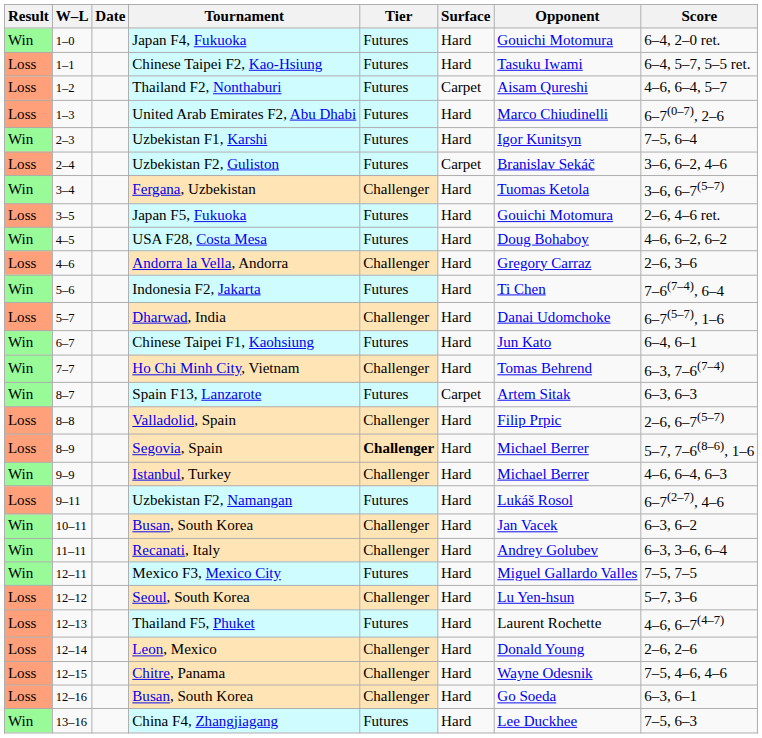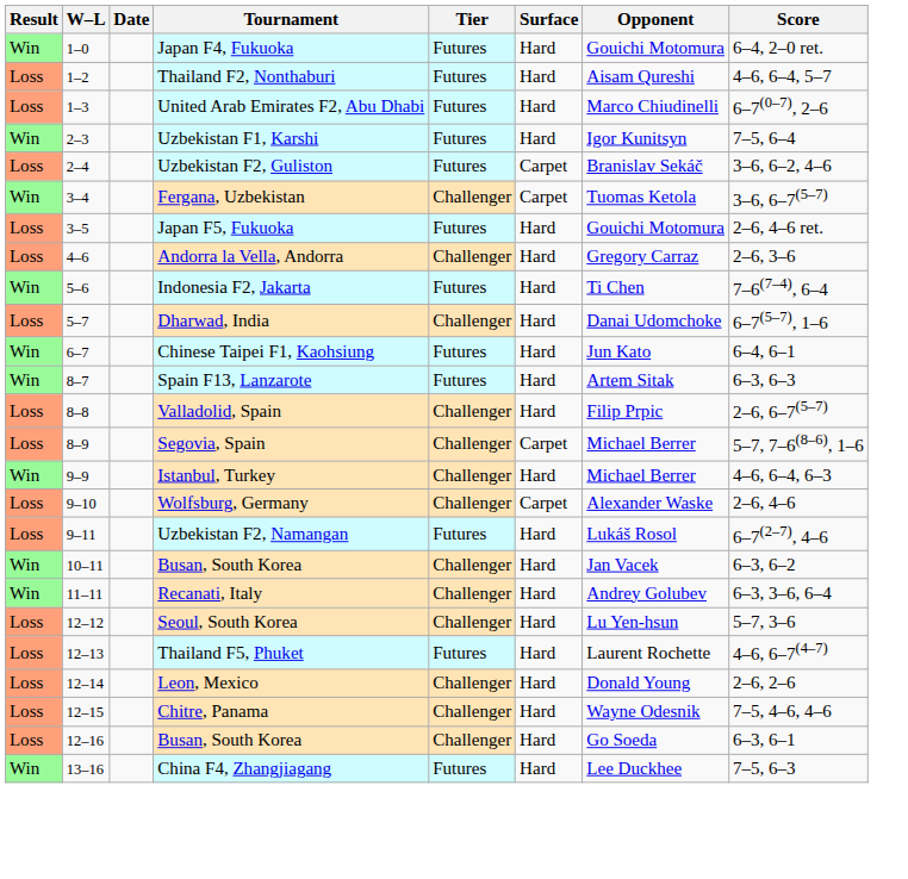 <table class="sortable wikitable">
 <tr>
 <th>Result</th>
 <th class="unsortable">W–L</th>
 <th>Date</th>
 <th>Tournament</th>
 <th>Tier</th>
 <th>Surface</th>
 <th>Opponent</th>
 <th class="unsortable">Score</th>
 </tr>
 <tr>
 <td bgcolor=98FB98>Win</td>
 <td><small>1–0</small></td>
 <td></td>
 <td style="background:#cffcff;">Japan F4, <a href='#'>Fukuoka</a></td>
 <td style="background:#cffcff;">Futures</td>
 <td>Hard</td>
 <td> <a href='#'>Gouichi Motomura</a></td>
 <td>6–4, 2–0 ret.</td>
 </tr>
 <tr>
 <td bgcolor=FFA07A>Loss</td>
-<td><small>1–1</small></td>
-<td></td>
-<td style="background:#cffcff;">Chinese Taipei F2, <a href='#'>Kao-Hsiung</a></td>
-<td style="background:#cffcff;">Futures</td>
-<td>Hard</td>
-<td> <a href='#'>Tasuku Iwami</a></td>
-<td>6–4, 5–7, 5–5 ret.</td>
-</tr>
-<tr>
-<td bgcolor=FFA07A>Loss</td>
 <td><small>1–2</small></td>
 <td></td>
 <td style="background:#cffcff;">Thailand F2, <a href='#'>Nonthaburi</a></td>
 <td style="background:#cffcff;">Futures</td>
-<td>Carpet</td>
+<td>Hard</td>
 <td> <a href='#'>Aisam Qureshi</a></td>
 <td>4–6, 6–4, 5–7</td>
 </tr>
 <tr>
 <td bgcolor=FFA07A>Loss</td>
 <td><small>1–3</small></td>
 <td></td>
 <td style="background:#cffcff;">United Arab Emirates F2, <a href='#'>Abu Dhabi</a></td>
 <td style="background:#cffcff;">Futures</td>
 <td>Hard</td>
 <td> <a href='#'>Marco Chiudinelli</a></td>
 <td>6–7<sup>(0–7)</sup>, 2–6</td>
 </tr>
 <tr>
 <td bgcolor=98FB98>Win</td>
 <td><small>2–3</small></td>
 <td></td>
 <td style="background:#cffcff;">Uzbekistan F1, <a href='#'>Karshi</a></td>
 <td style="background:#cffcff;">Futures</td>
 <td>Hard</td>
 <td> <a href='#'>Igor Kunitsyn</a></td>
 <td>7–5, 6–4</td>
 </tr>
 <tr>
 <td bgcolor=FFA07A>Loss</td>
 <td><small>2–4</small></td>
 <td></td>
 <td style="background:#cffcff;">Uzbekistan F2, <a href='#'>Guliston</a></td>
 <td style="background:#cffcff;">Futures</td>
 <td>Carpet</td>
 <td> <a href='#'>Branislav Sekáč</a></td>
 <td>3–6, 6–2, 4–6</td>
 </tr>
 <tr>
 <td bgcolor=98FB98>Win</td>
 <td><small>3–4</small></td>
 <td></td>
 <td style="background:moccasin;"><a href='#'>Fergana</a>, Uzbekistan</td>
 <td style="background:moccasin;">Challenger</td>
-<td>Hard</td>
+<td>Carpet</td>
 <td> <a href='#'>Tuomas Ketola</a></td>
 <td>3–6, 6–7<sup>(5–7)</sup></td>
 </tr>
 <tr>
 <td bgcolor=FFA07A>Loss</td>
 <td><small>3–5</small></td>
 <td></td>
 <td style="background:#cffcff;">Japan F5, <a href='#'>Fukuoka</a></td>
 <td style="background:#cffcff;">Futures</td>
 <td>Hard</td>
 <td> <a href='#'>Gouichi Motomura</a></td>
 <td>2–6, 4–6 ret.</td>
-</tr>
-<tr>
-<td bgcolor=98FB98>Win</td>
-<td><small>4–5</small></td>
-<td></td>
-<td style="background:#cffcff;">USA F28, <a href='#'>Costa Mesa</a></td>
-<td style="background:#cffcff;">Futures</td>
-<td>Hard</td>
-<td> <a href='#'>Doug Bohaboy</a></td>
-<td>4–6, 6–2, 6–2</td>
 </tr>
 <tr>
 <td bgcolor=FFA07A>Loss</td>
 <td><small>4–6</small></td>
 <td></td>
 <td style="background:moccasin;"><a href='#'>Andorra la Vella</a>, Andorra</td>
 <td style="background:moccasin;">Challenger</td>
 <td>Hard</td>
 <td> <a href='#'>Gregory Carraz</a></td>
 <td>2–6, 3–6</td>
 </tr>
 <tr>
 <td bgcolor=98FB98>Win</td>
 <td><small>5–6</small></td>
 <td></td>
 <td style="background:#cffcff;">Indonesia F2, <a href='#'>Jakarta</a></td>
 <td style="background:#cffcff;">Futures</td>
 <td>Hard</td>
 <td> <a href='#'>Ti Chen</a></td>
 <td>7–6<sup>(7–4)</sup>, 6–4</td>
 </tr>
 <tr>
 <td bgcolor=FFA07A>Loss</td>
 <td><small>5–7</small></td>
 <td></td>
 <td style="background:moccasin;"><a href='#'>Dharwad</a>, India</td>
 <td style="background:moccasin;">Challenger</td>
 <td>Hard</td>
 <td> <a href='#'>Danai Udomchoke</a></td>
 <td>6–7<sup>(5–7)</sup>, 1–6</td>
 </tr>
 <tr>
 <td bgcolor=98FB98>Win</td>
 <td><small>6–7</small></td>
 <td></td>
 <td style="background:#cffcff;">Chinese Taipei F1, <a href='#'>Kaohsiung</a></td>
 <td style="background:#cffcff;">Futures</td>
 <td>Hard</td>
 <td> <a href='#'>Jun Kato</a></td>
 <td>6–4, 6–1</td>
 </tr>
 <tr>
 <td bgcolor=98FB98>Win</td>
-<td><small>7–7</small></td>
-<td></td>
-<td style="background:moccasin;"><a href='#'>Ho Chi Minh City</a>, Vietnam</td>
-<td style="background:moccasin;">Challenger</td>
-<td>Hard</td>
-<td> <a href='#'>Tomas Behrend</a></td>
-<td>6–3, 7–6<sup>(7–4)</sup></td>
-</tr>
-<tr>
-<td bgcolor=98FB98>Win</td>
 <td><small>8–7</small></td>
 <td></td>
 <td style="background:#cffcff;">Spain F13, <a href='#'>Lanzarote</a></td>
 <td style="background:#cffcff;">Futures</td>
-<td>Carpet</td>
+<td>Hard</td>
 <td> <a href='#'>Artem Sitak</a></td>
 <td>6–3, 6–3</td>
 </tr>
 <tr>
 <td bgcolor=FFA07A>Loss</td>
 <td><small>8–8</small></td>
 <td></td>
 <td style="background:moccasin;"><a href='#'>Valladolid</a>, Spain</td>
 <td style="background:moccasin;">Challenger</td>
 <td>Hard</td>
 <td> <a href='#'>Filip Prpic</a></td>
 <td>2–6, 6–7<sup>(5–7)</sup></td>
 </tr>
 <tr>
 <td bgcolor=FFA07A>Loss</td>
 <td><small>8–9</small></td>
 <td></td>
 <td style="background:moccasin;"><a href='#'>Segovia</a>, Spain</td>
-<td style="background:moccasin;"><strong>Challenger</strong></td>
-<td>Hard</td>
+<td style="background:moccasin;">Challenger</td>
+<td>Carpet</td>
 <td> <a href='#'>Michael Berrer</a></td>
 <td>5–7, 7–6<sup>(8–6)</sup>, 1–6</td>
 </tr>
 <tr>
 <td bgcolor=98FB98>Win</td>
 <td><small>9–9</small></td>
 <td></td>
 <td style="background:moccasin;"><a href='#'>Istanbul</a>, Turkey</td>
 <td style="background:moccasin;">Challenger</td>
 <td>Hard</td>
 <td> <a href='#'>Michael Berrer</a></td>
 <td>4–6, 6–4, 6–3</td>
+</tr>
+<tr>
+<td bgcolor=FFA07A>Loss</td>
+<td><small>9–10</small></td>
+<td></td>
+<td style="background:moccasin;"><a href='#'>Wolfsburg</a>, Germany</td>
+<td style="background:moccasin;">Challenger</td>
+<td>Carpet</td>
+<td> <a href='#'>Alexander Waske</a></td>
+<td>2–6, 4–6</td>
 </tr>
 <tr>
 <td bgcolor=FFA07A>Loss</td>
 <td><small>9–11</small></td>
 <td></td>
 <td style="background:#cffcff;">Uzbekistan F2, <a href='#'>Namangan</a></td>
 <td style="background:#cffcff;">Futures</td>
 <td>Hard</td>
 <td> <a href='#'>Lukáš Rosol</a></td>
 <td>6–7<sup>(2–7)</sup>, 4–6</td>
 </tr>
 <tr>
 <td bgcolor=98FB98>Win</td>
 <td><small>10–11</small></td>
 <td></td>
 <td style="background:moccasin;"><a href='#'>Busan</a>, South Korea</td>
 <td style="background:moccasin;">Challenger</td>
 <td>Hard</td>
 <td> <a href='#'>Jan Vacek</a></td>
 <td>6–3, 6–2</td>
 </tr>
 <tr>
 <td bgcolor=98FB98>Win</td>
 <td><small>11–11</small></td>
 <td></td>
 <td style="background:moccasin;"><a href='#'>Recanati</a>, Italy</td>
 <td style="background:moccasin;">Challenger</td>
 <td>Hard</td>
 <td> <a href='#'>Andrey Golubev</a></td>
 <td>6–3, 3–6, 6–4</td>
-</tr>
-<tr>
-<td bgcolor=98FB98>Win</td>
-<td><small>12–11</small></td>
-<td></td>
-<td style="background:#cffcff;">Mexico F3, <a href='#'>Mexico City</a></td>
-<td style="background:#cffcff;">Futures</td>
-<td>Hard</td>
-<td> <a href='#'>Miguel Gallardo Valles</a></td>
-<td>7–5, 7–5</td>
 </tr>
 <tr>
 <td bgcolor=FFA07A>Loss</td>
 <td><small>12–12</small></td>
 <td></td>
 <td style="background:moccasin;"><a href='#'>Seoul</a>, South Korea</td>
 <td style="background:moccasin;">Challenger</td>
 <td>Hard</td>
 <td> <a href='#'>Lu Yen-hsun</a></td>
 <td>5–7, 3–6</td>
 </tr>
 <tr>
 <td bgcolor=FFA07A>Loss</td>
 <td><small>12–13</small></td>
 <td></td>
 <td style="background:#cffcff;">Thailand F5, <a href='#'>Phuket</a></td>
 <td style="background:#cffcff;">Futures</td>
 <td>Hard</td>
 <td> Laurent Rochette</td>
 <td>4–6, 6–7<sup>(4–7)</sup></td>
 </tr>
 <tr>
 <td bgcolor=FFA07A>Loss</td>
 <td><small>12–14</small></td>
 <td></td>
 <td style="background:moccasin;"><a href='#'>Leon</a>, Mexico</td>
 <td style="background:moccasin;">Challenger</td>
 <td>Hard</td>
 <td> <a href='#'>Donald Young</a></td>
 <td>2–6, 2–6</td>
 </tr>
 <tr>
 <td bgcolor=FFA07A>Loss</td>
 <td><small>12–15</small></td>
 <td></td>
 <td style="background:moccasin;"><a href='#'>Chitre</a>, Panama</td>
 <td style="background:moccasin;">Challenger</td>
 <td>Hard</td>
 <td> <a href='#'>Wayne Odesnik</a></td>
 <td>7–5, 4–6, 4–6</td>
 </tr>
 <tr>
 <td bgcolor=FFA07A>Loss</td>
 <td><small>12–16</small></td>
 <td></td>
 <td style="background:moccasin;"><a href='#'>Busan</a>, South Korea</td>
 <td style="background:moccasin;">Challenger</td>
 <td>Hard</td>
 <td> <a href='#'>Go Soeda</a></td>
 <td>6–3, 6–1</td>
 </tr>
 <tr>
 <td bgcolor=98FB98>Win</td>
 <td><small>13–16</small></td>
 <td></td>
 <td style="background:#cffcff;">China F4, <a href='#'>Zhangjiagang</a></td>
 <td style="background:#cffcff;">Futures</td>
 <td>Hard</td>
 <td> <a href='#'>Lee Duckhee</a></td>
 <td>7–5, 6–3</td>
 </tr>
 </table>
